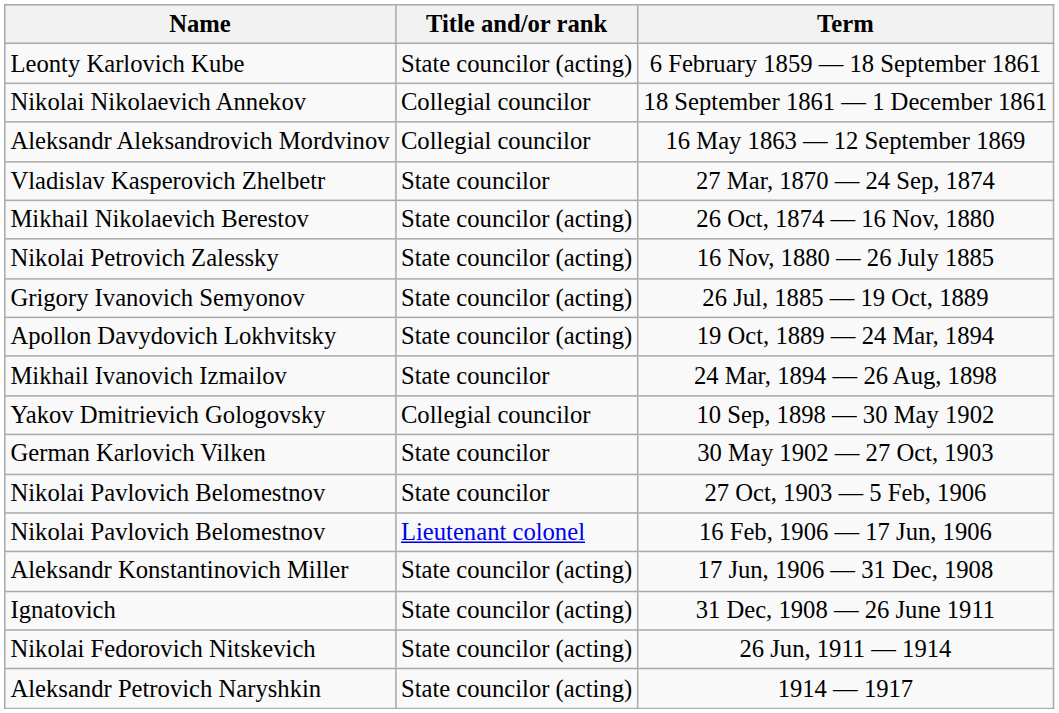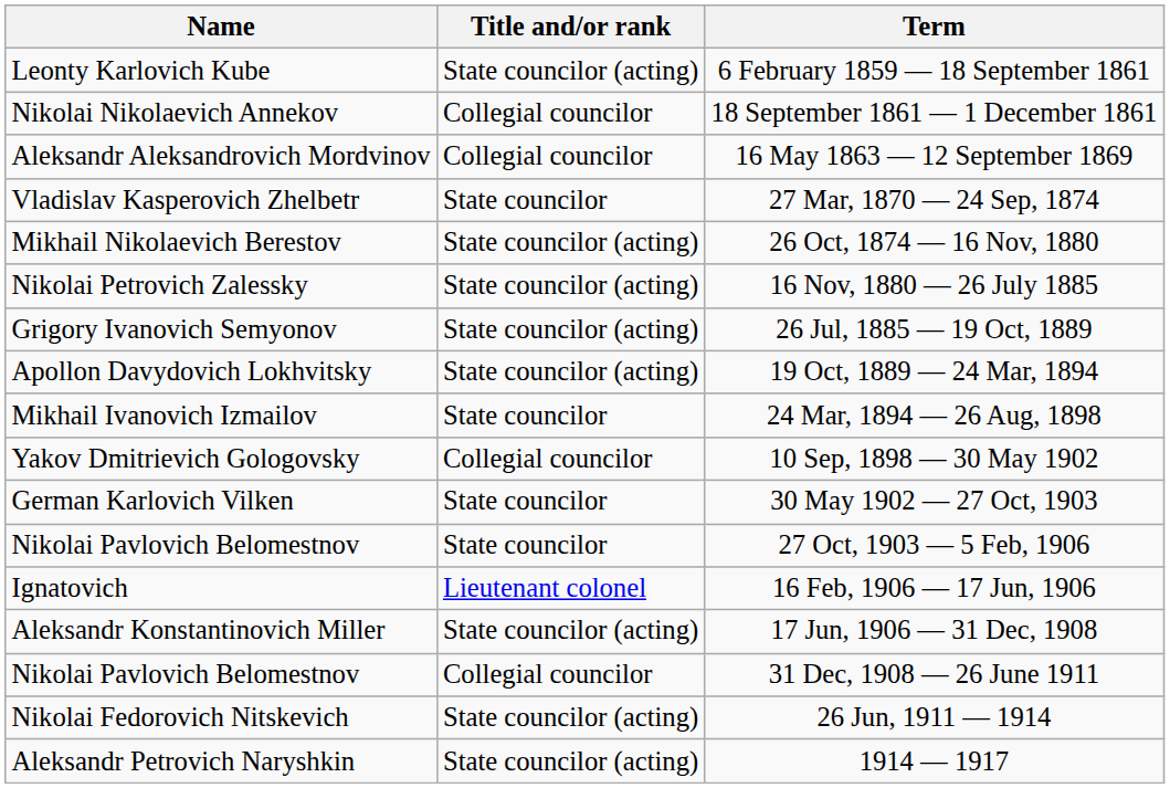 <table class="wikitable">
 <tr>
 <th>Name</th>
 <th>Title and/or rank</th>
 <th>Term</th>
 </tr>
 <tr>
 <td>Leonty Karlovich Kube</td>
 <td>State councilor (acting)</td>
 <td style="text-align: center;">6 February 1859 — 18 September 1861</td>
 </tr>
 <tr>
 <td>Nikolai Nikolaevich Annekov</td>
 <td>Collegial councilor</td>
 <td style="text-align: center;">18 September 1861 — 1 December 1861</td>
 </tr>
 <tr>
 <td>Aleksandr Aleksandrovich Mordvinov</td>
 <td>Collegial councilor</td>
 <td style="text-align: center;">16 May 1863 — 12 September 1869</td>
 </tr>
 <tr>
 <td>Vladislav Kasperovich Zhelbetr</td>
 <td>State councilor</td>
 <td style="text-align: center;">27 Mar, 1870 — 24 Sep, 1874</td>
 </tr>
 <tr>
 <td>Mikhail Nikolaevich Berestov</td>
 <td>State councilor (acting)</td>
 <td style="text-align: center;">26 Oct, 1874 — 16 Nov, 1880</td>
 </tr>
 <tr>
 <td>Nikolai Petrovich Zalessky</td>
 <td>State councilor (acting)</td>
 <td style="text-align: center;">16 Nov, 1880 — 26 July 1885</td>
 </tr>
 <tr>
 <td>Grigory Ivanovich Semyonov</td>
 <td>State councilor (acting)</td>
 <td style="text-align: center;">26 Jul, 1885 — 19 Oct, 1889</td>
 </tr>
 <tr>
 <td>Apollon Davydovich Lokhvitsky</td>
 <td>State councilor (acting)</td>
 <td style="text-align: center;">19 Oct, 1889 — 24 Mar, 1894</td>
 </tr>
 <tr>
 <td>Mikhail Ivanovich Izmailov</td>
 <td>State councilor</td>
 <td style="text-align: center;">24 Mar, 1894 — 26 Aug, 1898</td>
 </tr>
 <tr>
 <td>Yakov Dmitrievich Gologovsky</td>
 <td>Collegial councilor</td>
 <td style="text-align: center;">10 Sep, 1898 — 30 May 1902</td>
 </tr>
 <tr>
 <td>German Karlovich Vilken</td>
 <td>State councilor</td>
 <td style="text-align: center;">30 May 1902 — 27 Oct, 1903</td>
 </tr>
 <tr>
 <td>Nikolai Pavlovich Belomestnov</td>
 <td>State councilor</td>
 <td style="text-align: center;">27 Oct, 1903 — 5 Feb, 1906</td>
 </tr>
 <tr>
-<td>Nikolai Pavlovich Belomestnov</td>
+<td>Ignatovich</td>
 <td><a href='#'>Lieutenant colonel</a></td>
 <td style="text-align: center;">16 Feb, 1906 — 17 Jun, 1906</td>
 </tr>
 <tr>
 <td>Aleksandr Konstantinovich Miller</td>
 <td>State councilor (acting)</td>
 <td style="text-align: center;">17 Jun, 1906 — 31 Dec, 1908</td>
 </tr>
 <tr>
-<td>Ignatovich</td>
-<td>State councilor (acting)</td>
+<td>Nikolai Pavlovich Belomestnov</td>
+<td>Collegial councilor</td>
 <td style="text-align: center;">31 Dec, 1908 — 26 June 1911</td>
 </tr>
 <tr>
 <td>Nikolai Fedorovich Nitskevich</td>
 <td>State councilor (acting)</td>
 <td style="text-align: center;">26 Jun, 1911 — 1914</td>
 </tr>
 <tr>
 <td>Aleksandr Petrovich Naryshkin</td>
 <td>State councilor (acting)</td>
 <td style="text-align: center;">1914 — 1917</td>
 </tr>
 </table>
